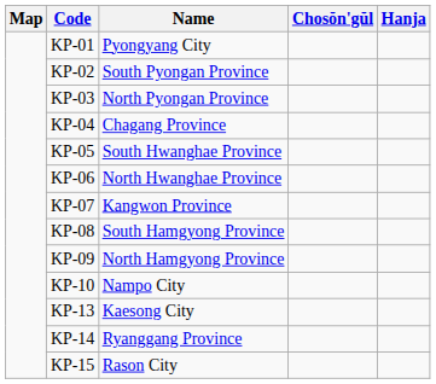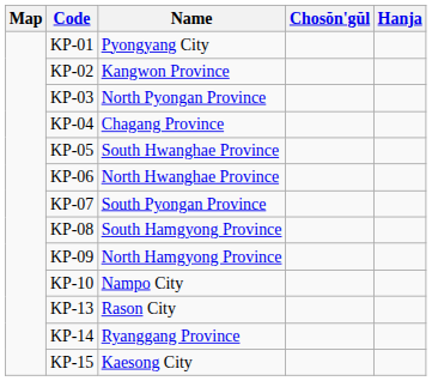 <table class="wikitable sortable">
 <tr>
 <th>Map</th>
 <th><a href='#'>Code</a></th>
 <th>Name</th>
 <th><a href='#'>Chosŏn'gŭl</a></th>
 <th><a href='#'>Hanja</a></th>
 </tr>
 <tr>
 <td rowspan="13"></td>
 <td>KP-01</td>
 <td><a href='#'>Pyongyang</a> City</td>
 <td></td>
 <td></td>
 </tr>
 <tr>
 <td>KP-02</td>
-<td><a href='#'>South Pyongan Province</a></td>
+<td><a href='#'>Kangwon Province</a></td>
 <td></td>
 <td></td>
 </tr>
 <tr>
 <td>KP-03</td>
 <td><a href='#'>North Pyongan Province</a></td>
 <td></td>
 <td></td>
 </tr>
 <tr>
 <td>KP-04</td>
 <td><a href='#'>Chagang Province</a></td>
 <td></td>
 <td></td>
 </tr>
 <tr>
 <td>KP-05</td>
 <td><a href='#'>South Hwanghae Province</a></td>
 <td></td>
 <td></td>
 </tr>
 <tr>
 <td>KP-06</td>
 <td><a href='#'>North Hwanghae Province</a></td>
 <td></td>
 <td></td>
 </tr>
 <tr>
 <td>KP-07</td>
-<td><a href='#'>Kangwon Province</a></td>
+<td><a href='#'>South Pyongan Province</a></td>
 <td></td>
 <td></td>
 </tr>
 <tr>
 <td>KP-08</td>
 <td><a href='#'>South Hamgyong Province</a></td>
 <td></td>
 <td></td>
 </tr>
 <tr>
 <td>KP-09</td>
 <td><a href='#'>North Hamgyong Province</a></td>
 <td></td>
 <td></td>
 </tr>
 <tr>
 <td>KP-10</td>
 <td><a href='#'>Nampo</a> City</td>
 <td></td>
 <td></td>
 </tr>
 <tr>
 <td>KP-13</td>
-<td><a href='#'>Kaesong</a> City</td>
+<td><a href='#'>Rason</a> City</td>
 <td></td>
 <td></td>
 </tr>
 <tr>
 <td>KP-14</td>
 <td><a href='#'>Ryanggang Province</a></td>
 <td></td>
 <td></td>
 </tr>
 <tr>
 <td>KP-15</td>
-<td><a href='#'>Rason</a> City</td>
+<td><a href='#'>Kaesong</a> City</td>
 <td></td>
 <td></td>
 </tr>
 </table>
